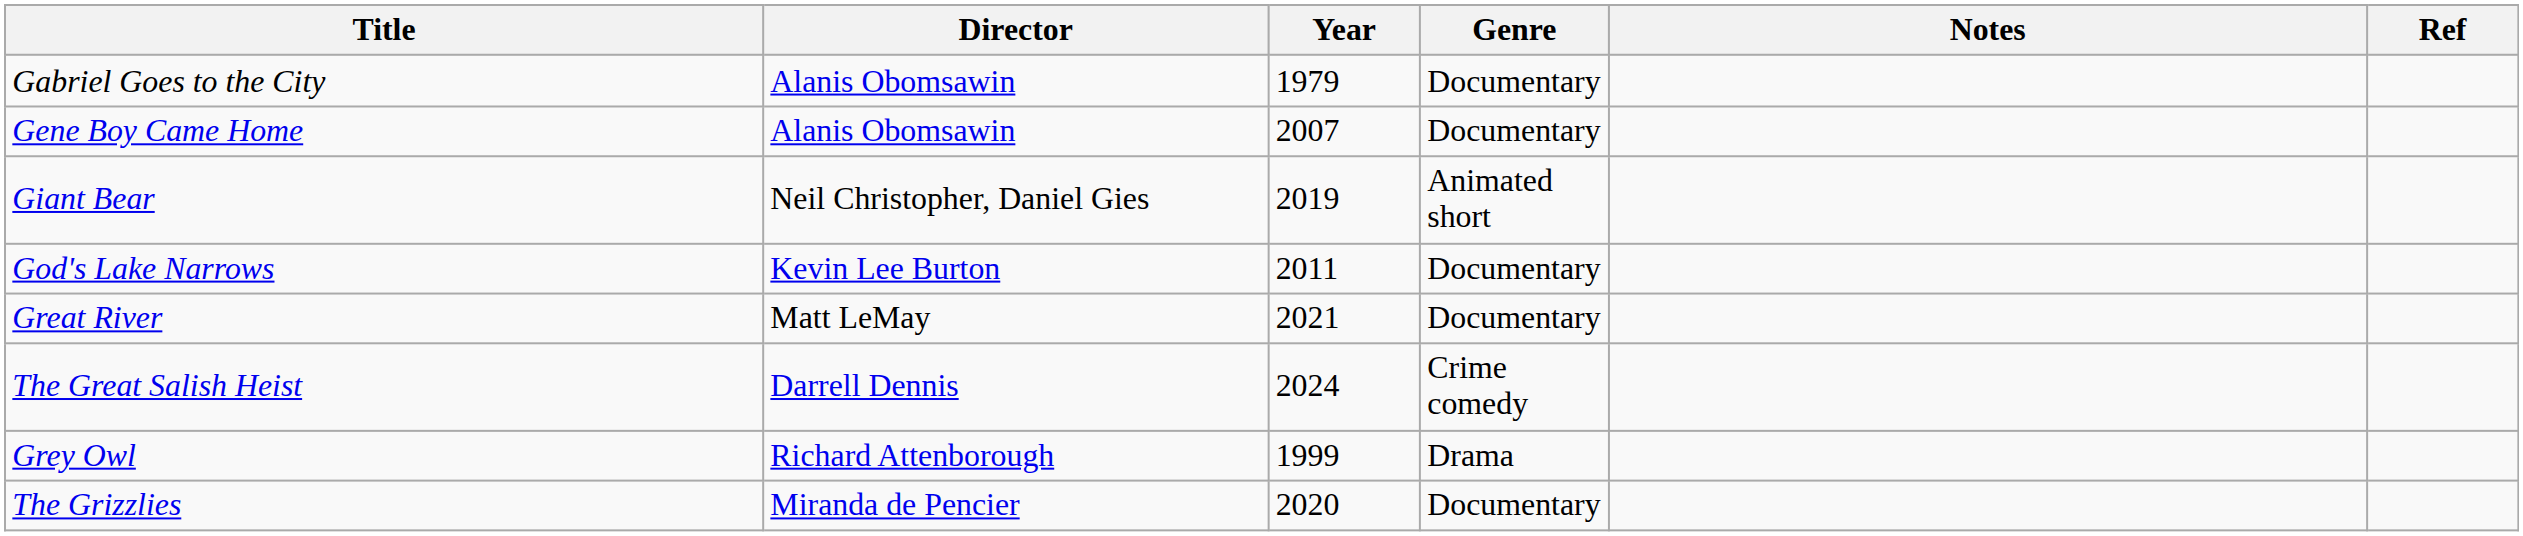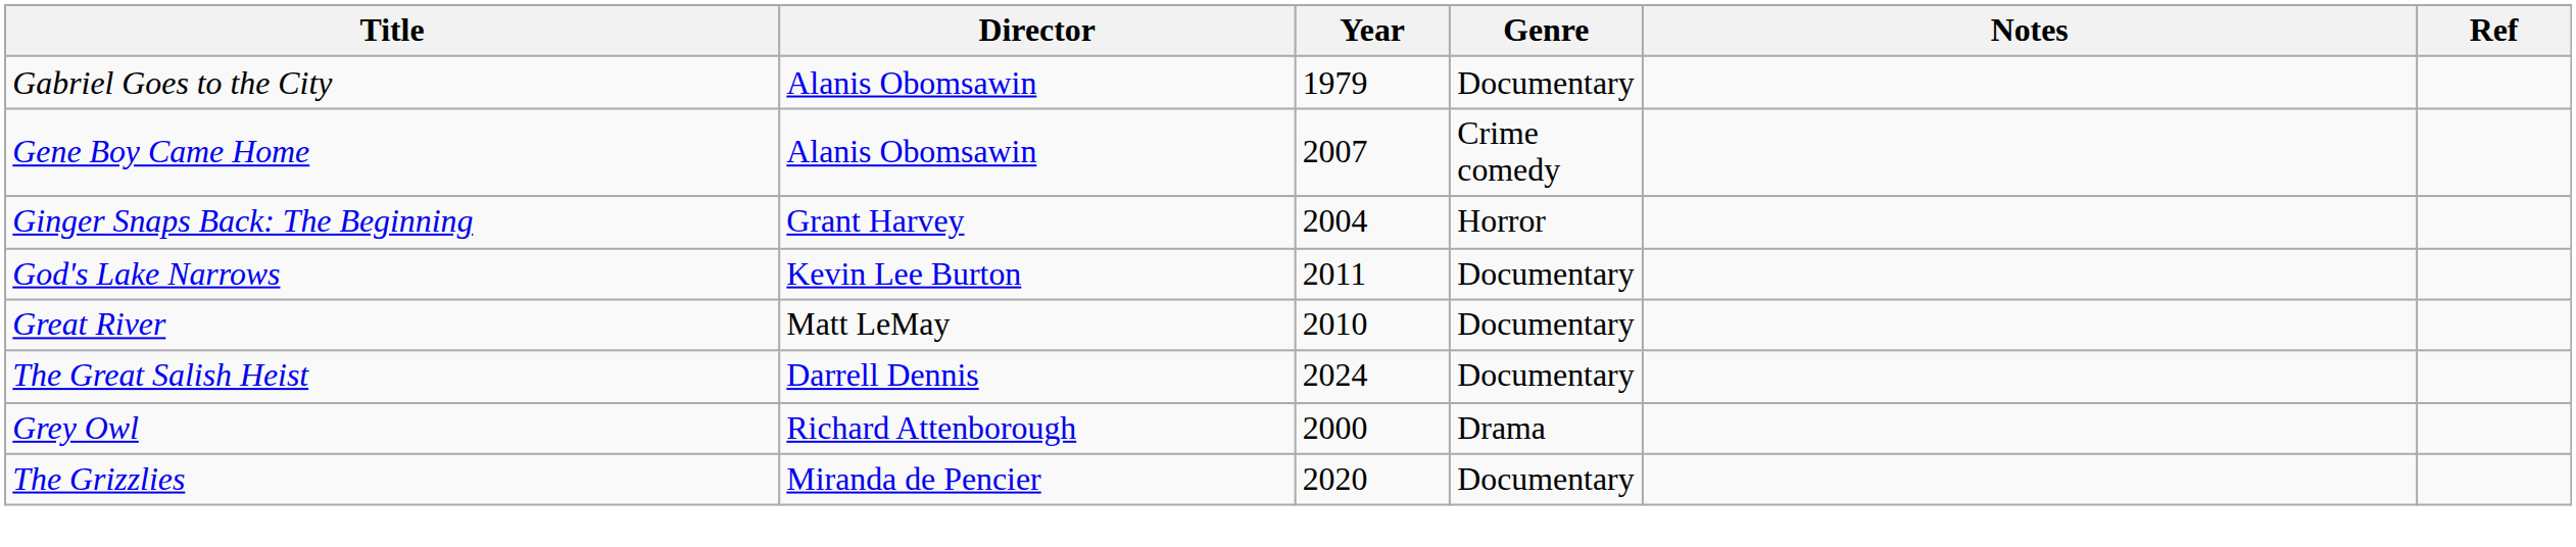 <table class="wikitable sortable" style="width:100%;">
 <tr style="background:#bebebe;">
 <th style="width:30%;">Title</th>
 <th style="width:20%;">Director</th>
 <th style="width:6%;">Year</th>
 <th style="width:6%;">Genre</th>
 <th style="width:30%;">Notes</th>
 <th style="width:6%;">Ref</th>
 </tr>
 <tr>
 <td><em>Gabriel Goes to the City</em></td>
 <td><a href='#'>Alanis Obomsawin</a></td>
 <td>1979</td>
 <td>Documentary</td>
 <td></td>
 <td></td>
 </tr>
 <tr>
 <td><em><a href='#'>Gene Boy Came Home</a></em></td>
 <td><a href='#'>Alanis Obomsawin</a></td>
 <td>2007</td>
-<td>Documentary</td>
+<td>Crime comedy</td>
 <td></td>
 <td></td>
 </tr>
 <tr>
-<td><em><a href='#'>Giant Bear</a></em></td>
-<td>Neil Christopher, Daniel Gies</td>
-<td>2019</td>
-<td>Animated short</td>
+<td><em><a href='#'>Ginger Snaps Back: The Beginning</a></em></td>
+<td><a href='#'>Grant Harvey</a></td>
+<td>2004</td>
+<td>Horror</td>
 <td></td>
 <td></td>
 </tr>
 <tr>
 <td><em><a href='#'>God's Lake Narrows</a></em></td>
 <td><a href='#'>Kevin Lee Burton</a></td>
 <td>2011</td>
 <td>Documentary</td>
 <td></td>
 <td></td>
 </tr>
 <tr>
 <td><em><a href='#'>Great River</a></em></td>
 <td>Matt LeMay</td>
-<td>2021</td>
+<td>2010</td>
 <td>Documentary</td>
 <td></td>
 <td></td>
 </tr>
 <tr>
 <td><em><a href='#'>The Great Salish Heist</a></em></td>
 <td><a href='#'>Darrell Dennis</a></td>
 <td>2024</td>
-<td>Crime comedy</td>
+<td>Documentary</td>
 <td></td>
 <td></td>
 </tr>
 <tr>
 <td><em><a href='#'>Grey Owl</a></em></td>
 <td><a href='#'>Richard Attenborough</a></td>
-<td>1999</td>
+<td>2000</td>
 <td>Drama</td>
 <td></td>
 <td></td>
 </tr>
 <tr>
 <td><em><a href='#'>The Grizzlies</a></em></td>
 <td><a href='#'>Miranda de Pencier</a></td>
 <td>2020</td>
 <td>Documentary</td>
 <td></td>
 <td></td>
 </tr>
 </table>
